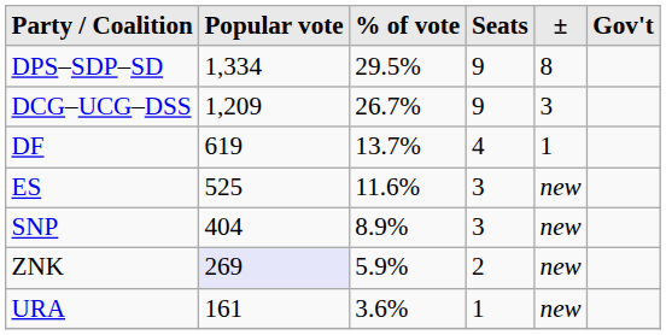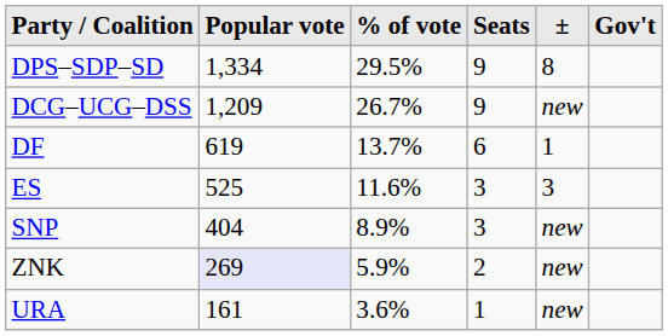 <table class="wikitable">
 <tr>
 <th style="background-color:#E9E9E9">Party / Coalition</th>
 <th style="background-color:#E9E9E9">Popular vote</th>
 <th style="background-color:#E9E9E9">% of vote</th>
 <th style="background-color:#E9E9E9">Seats</th>
 <th style="background-color:#E9E9E9">±</th>
 <th style="background-color:#E9E9E9">Gov't</th>
 </tr>
 <tr>
 <td align="left"><a href='#'>DPS</a>–<a href='#'>SDP</a>–<a href='#'>SD</a></td>
 <td>1,334</td>
 <td>29.5%</td>
 <td>9</td>
 <td>8</td>
 <td></td>
 </tr>
 <tr>
 <td align="left"><a href='#'>DCG</a>–<a href='#'>UCG</a>–<a href='#'>DSS</a></td>
 <td>1,209</td>
 <td>26.7%</td>
 <td>9</td>
-<td>3</td>
+<td><em>new</em></td>
 <td></td>
 </tr>
 <tr>
 <td align="left"><a href='#'>DF</a></td>
 <td>619</td>
 <td>13.7%</td>
-<td>4</td>
+<td>6</td>
 <td>1</td>
 <td></td>
 </tr>
 <tr>
 <td align="left"><a href='#'>ES</a></td>
 <td>525</td>
 <td>11.6%</td>
 <td>3</td>
-<td><em>new</em></td>
+<td>3</td>
 <td></td>
 </tr>
 <tr>
 <td align="left"><a href='#'>SNP</a></td>
 <td>404</td>
 <td>8.9%</td>
 <td>3</td>
 <td><em>new</em></td>
 <td></td>
 </tr>
 <tr>
 <td align="left">ZNK</td>
 <td style="background: lavender;">269</td>
 <td>5.9%</td>
 <td>2</td>
 <td><em>new</em></td>
 <td></td>
 </tr>
 <tr>
 <td align="left"><a href='#'>URA</a></td>
 <td>161</td>
 <td>3.6%</td>
 <td>1</td>
 <td><em>new</em></td>
 <td></td>
 </tr>
 <tr>
 </tr>
 </table>
